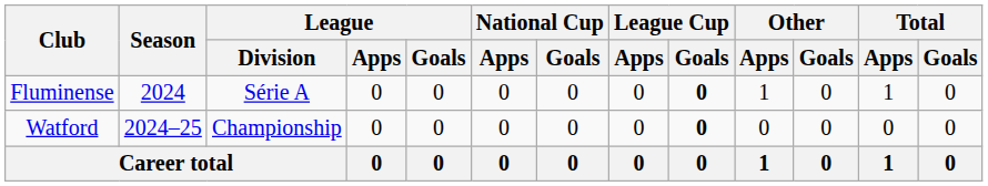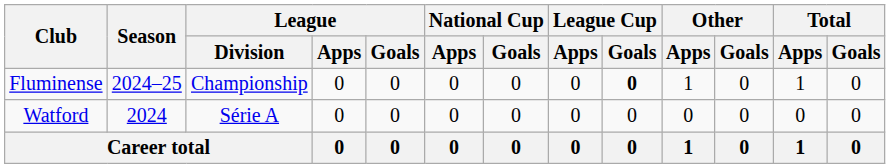 <table class=wikitable style=text-align:center>
 <tr>
 <th rowspan=2>Club</th>
 <th rowspan=2>Season</th>
 <th colspan=3>League</th>
 <th colspan=2>National Cup</th>
 <th colspan=2>League Cup</th>
 <th colspan=2>Other </th>
 <th colspan=2>Total</th>
 </tr>
 <tr>
 <th>Division</th>
 <th>Apps</th>
 <th>Goals</th>
 <th>Apps</th>
 <th>Goals</th>
 <th>Apps</th>
 <th>Goals</th>
 <th>Apps</th>
 <th>Goals</th>
 <th>Apps</th>
 <th>Goals</th>
 </tr>
 <tr>
 <td><a href='#'>Fluminense</a></td>
-<td><a href='#'>2024</a></td>
-<td><a href='#'>Série A</a></td>
+<td><a href='#'>2024–25</a></td>
+<td><a href='#'>Championship</a></td>
 <td>0</td>
 <td>0</td>
 <td>0</td>
 <td>0</td>
 <td>0</td>
 <td><strong>0</strong></td>
 <td>1</td>
 <td>0</td>
 <td>1</td>
 <td>0</td>
 </tr>
 <tr>
 <td><a href='#'>Watford</a></td>
-<td><a href='#'>2024–25</a></td>
-<td><a href='#'>Championship</a></td>
+<td><a href='#'>2024</a></td>
+<td><a href='#'>Série A</a></td>
 <td>0</td>
 <td>0</td>
 <td>0</td>
 <td>0</td>
 <td>0</td>
-<td><strong>0</strong></td>
+<td>0</td>
 <td>0</td>
 <td>0</td>
 <td>0</td>
 <td>0</td>
 </tr>
 <tr>
 <th colspan="3">Career total</th>
 <th>0</th>
 <th>0</th>
 <th>0</th>
 <th>0</th>
 <th>0</th>
 <th>0</th>
 <th>1</th>
 <th>0</th>
 <th>1</th>
 <th>0</th>
 </tr>
 </table>
